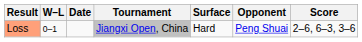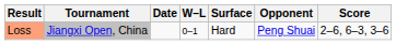 <table class="sortable wikitable">
 <tr>
 <th>Result</th>
+<th>Tournament</th>
+<th>Date</th>
 <th class="unsortable">W–L</th>
-<th>Date</th>
-<th>Tournament</th>
 <th>Surface</th>
 <th>Opponent</th>
 <th class="unsortable">Score</th>
 </tr>
 <tr>
 <td style="background:#ffa07a;">Loss</td>
+<td style="background:silver;"><a href='#'>Jiangxi Open</a>, China</td>
+<td><a href='#'></a></td>
 <td><small>0–1</small></td>
-<td><a href='#'></a></td>
-<td style="background:silver;"><a href='#'>Jiangxi Open</a>, China</td>
 <td>Hard</td>
 <td> <a href='#'>Peng Shuai</a></td>
 <td>2–6, 6–3, 3–6</td>
 </tr>
 </table>
